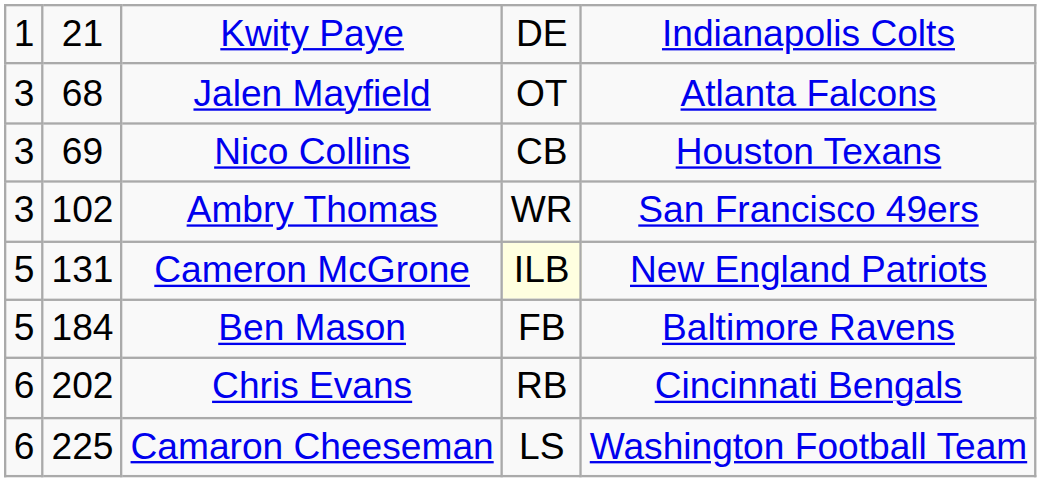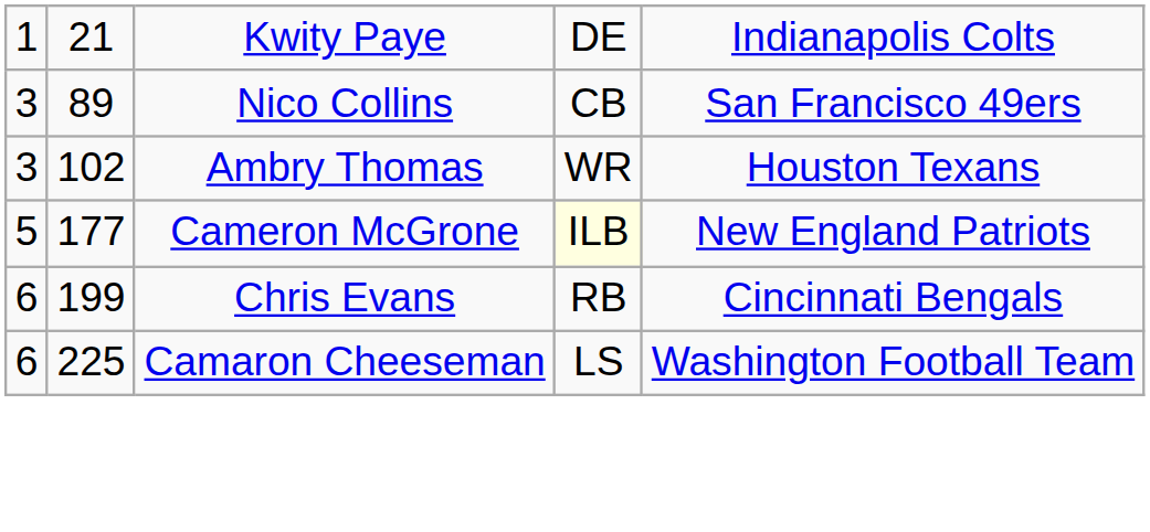 <table class="wikitable" style="text-align:center">
 <tr>
 <td>1</td>
 <td>21</td>
 <td><a href='#'>Kwity Paye</a></td>
 <td>DE</td>
 <td><a href='#'>Indianapolis Colts</a></td>
 </tr>
 <tr>
 <td>3</td>
-<td>68</td>
-<td><a href='#'>Jalen Mayfield</a></td>
-<td>OT</td>
-<td><a href='#'>Atlanta Falcons</a></td>
-</tr>
-<tr>
-<td>3</td>
-<td>69</td>
+<td>89</td>
 <td><a href='#'>Nico Collins</a></td>
 <td>CB</td>
-<td><a href='#'>Houston Texans</a></td>
+<td><a href='#'>San Francisco 49ers</a></td>
 </tr>
 <tr>
 <td>3</td>
 <td>102</td>
 <td><a href='#'>Ambry Thomas</a></td>
 <td>WR</td>
-<td><a href='#'>San Francisco 49ers</a></td>
+<td><a href='#'>Houston Texans</a></td>
 </tr>
 <tr>
 <td>5</td>
-<td>131</td>
+<td>177</td>
 <td><a href='#'>Cameron McGrone</a></td>
 <td style="background: lightyellow;">ILB</td>
 <td><a href='#'>New England Patriots</a></td>
 </tr>
 <tr>
-<td>5</td>
-<td>184</td>
-<td><a href='#'>Ben Mason</a></td>
-<td>FB</td>
-<td><a href='#'>Baltimore Ravens</a></td>
-</tr>
-<tr>
 <td>6</td>
-<td>202</td>
+<td>199</td>
 <td><a href='#'>Chris Evans</a></td>
 <td>RB</td>
 <td><a href='#'>Cincinnati Bengals</a></td>
 </tr>
 <tr>
 <td>6</td>
 <td>225</td>
 <td><a href='#'>Camaron Cheeseman</a></td>
 <td>LS</td>
 <td><a href='#'>Washington Football Team</a></td>
 </tr>
 </table>
